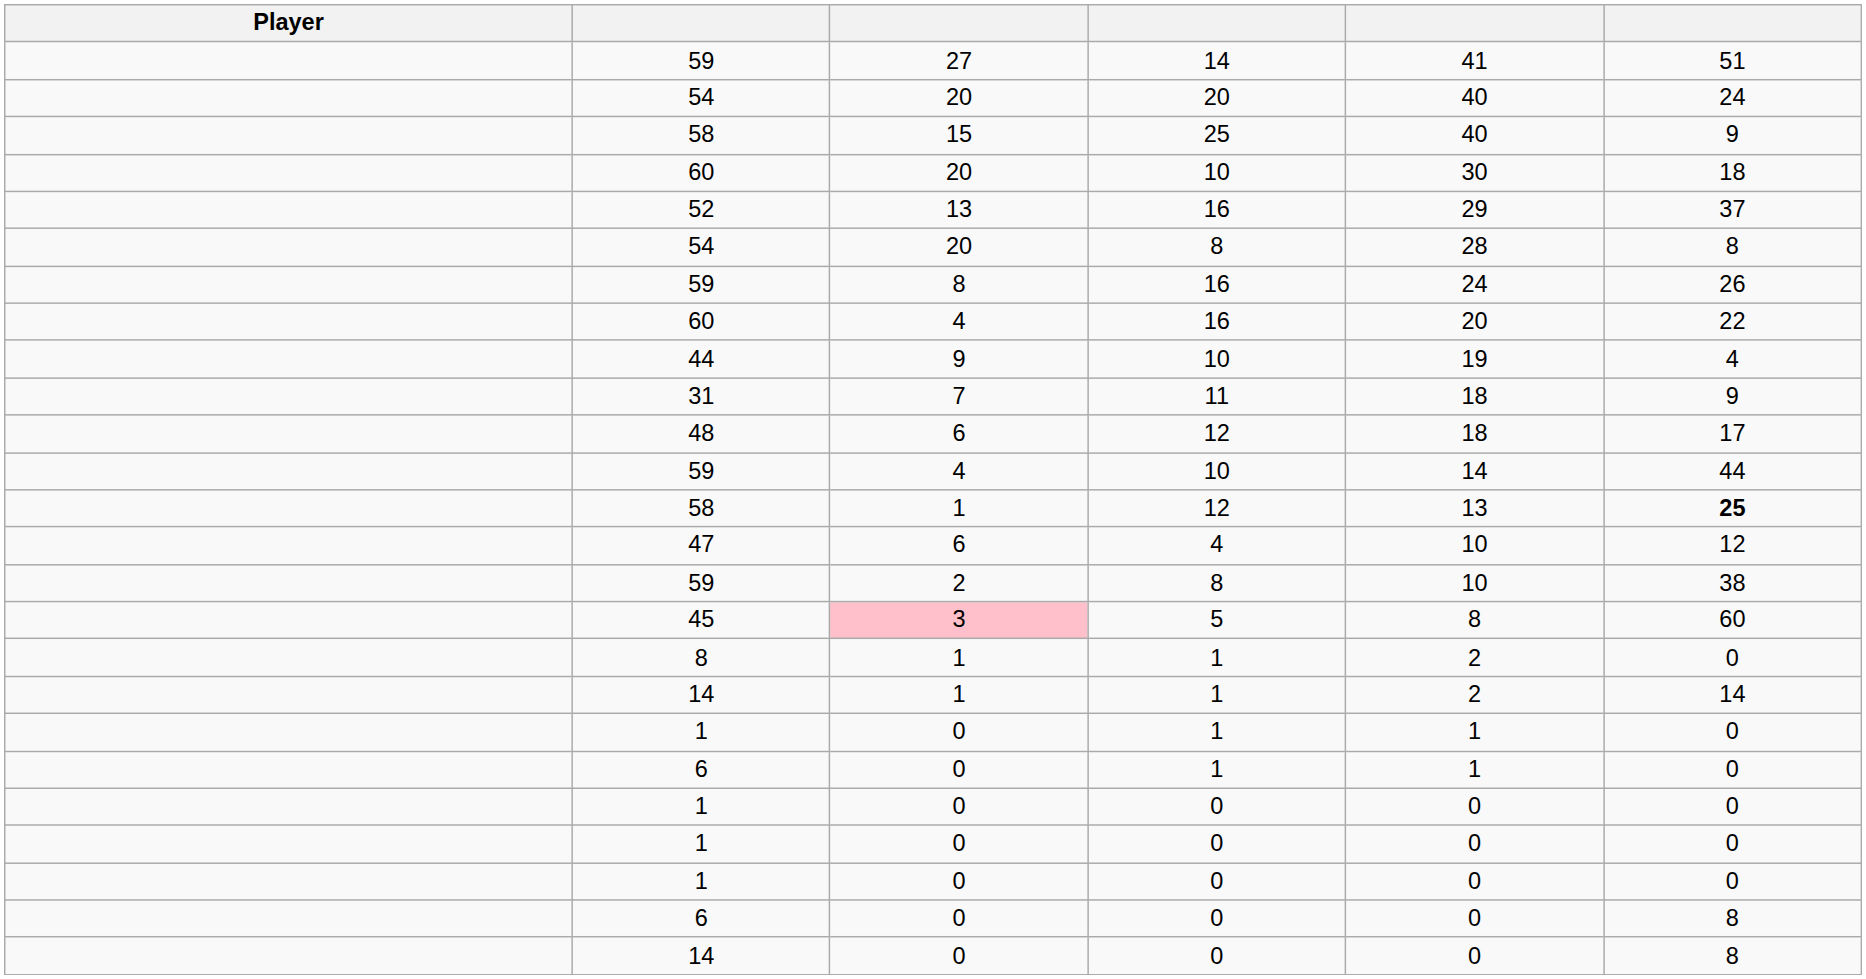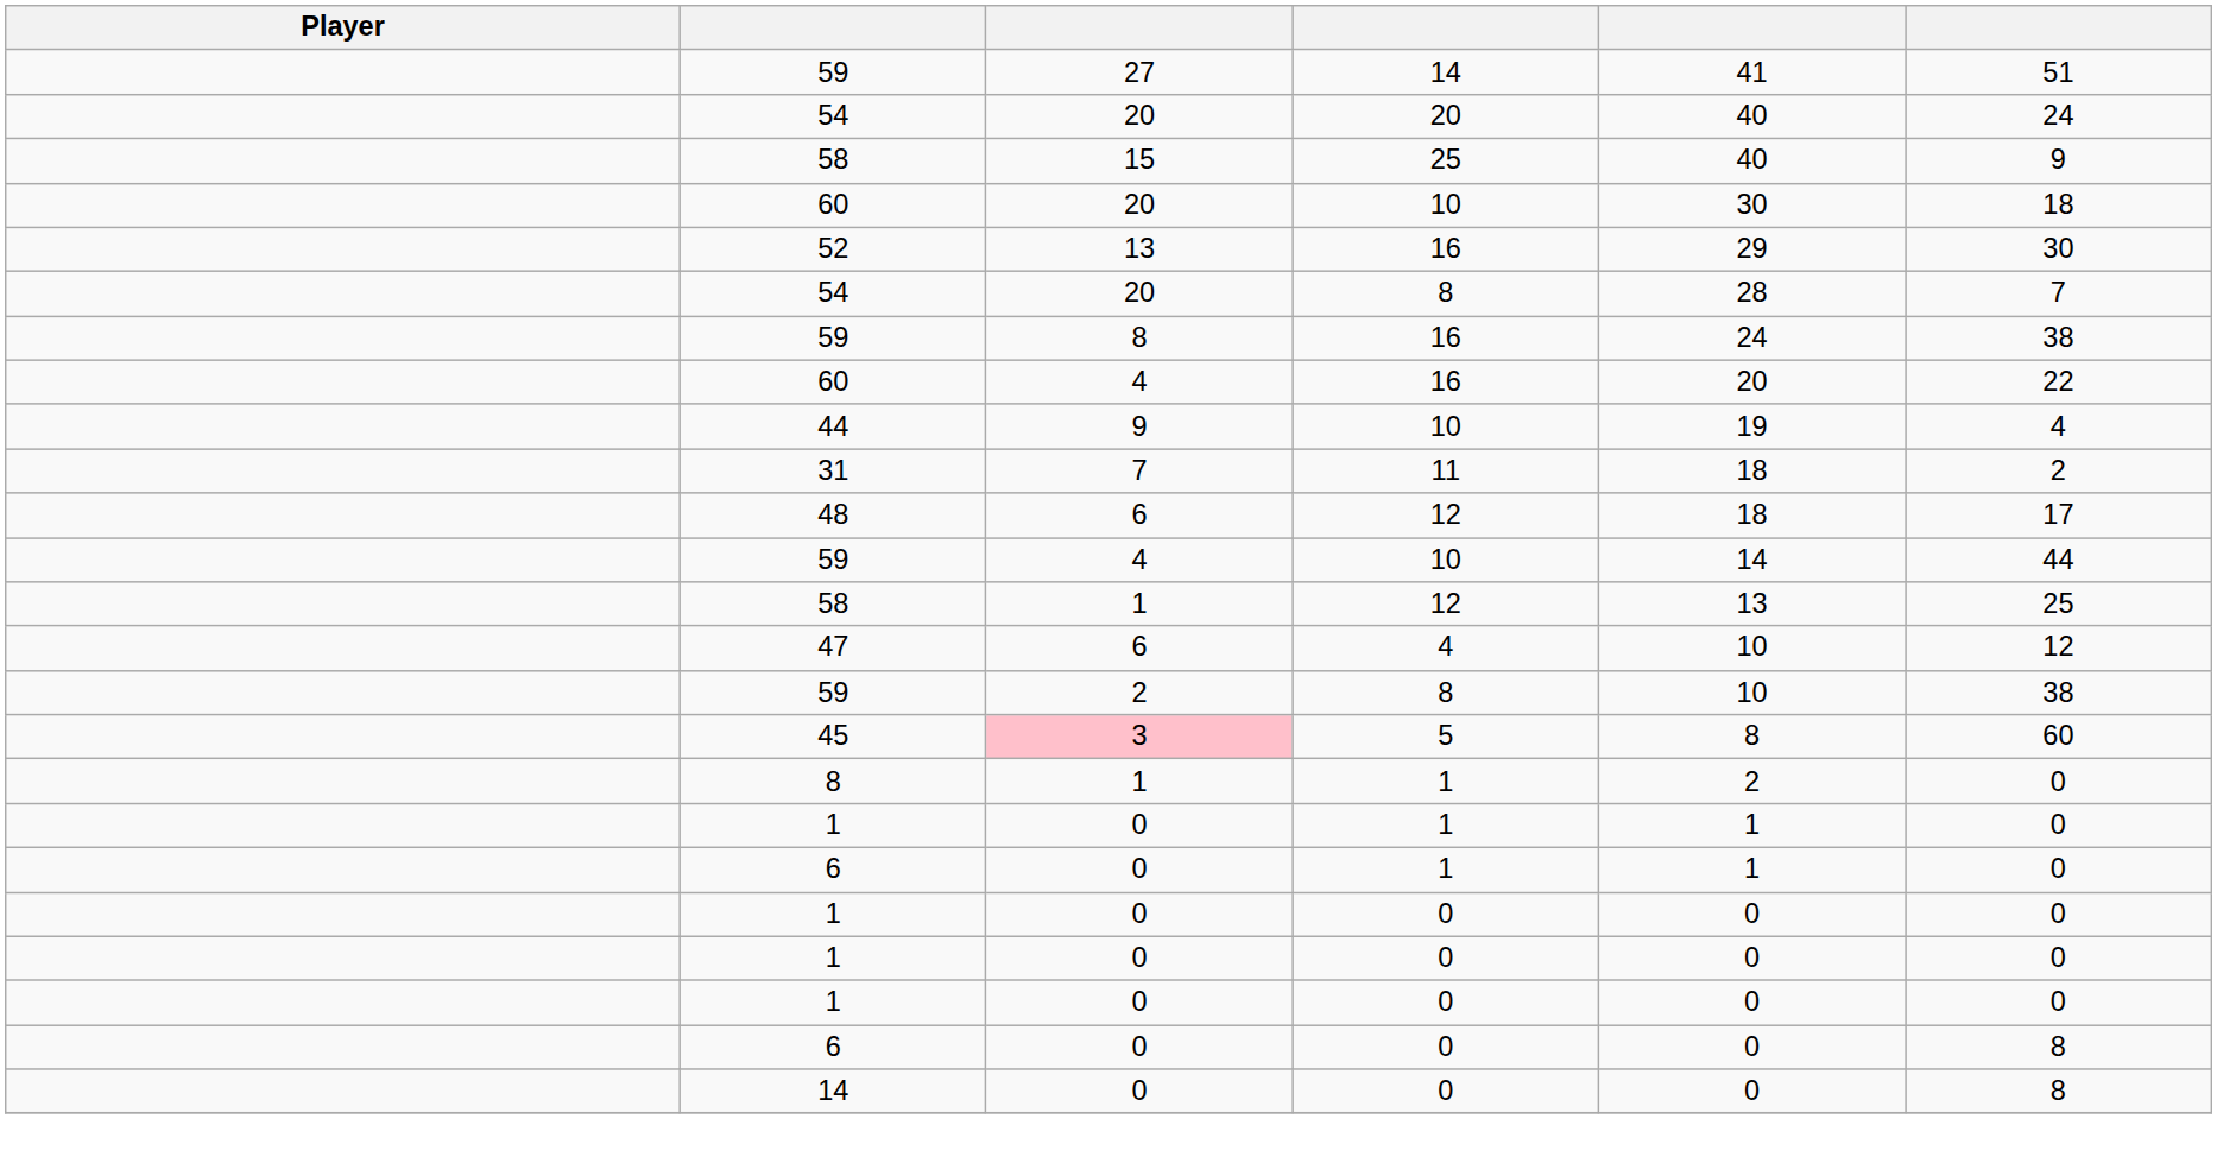 <table class="wikitable sortable" style="width:100%;">
 <tr align=center>
 <th>Player</th>
 <th></th>
 <th></th>
 <th></th>
 <th></th>
 <th></th>
 </tr>
 <tr align=center>
 <td></td>
 <td>59</td>
 <td>27</td>
 <td>14</td>
 <td>41</td>
 <td>51</td>
 </tr>
 <tr align=center>
 <td></td>
 <td>54</td>
 <td>20</td>
 <td>20</td>
 <td>40</td>
 <td>24</td>
 </tr>
 <tr align=center>
 <td></td>
 <td>58</td>
 <td>15</td>
 <td>25</td>
 <td>40</td>
 <td>9</td>
 </tr>
 <tr align=center>
 <td></td>
 <td>60</td>
 <td>20</td>
 <td>10</td>
 <td>30</td>
 <td>18</td>
 </tr>
 <tr align=center>
 <td></td>
 <td>52</td>
 <td>13</td>
 <td>16</td>
 <td>29</td>
-<td>37</td>
+<td>30</td>
 </tr>
 <tr align=center>
 <td></td>
 <td>54</td>
 <td>20</td>
 <td>8</td>
 <td>28</td>
-<td>8</td>
+<td>7</td>
 </tr>
 <tr align=center>
 <td></td>
 <td>59</td>
 <td>8</td>
 <td>16</td>
 <td>24</td>
-<td>26</td>
+<td>38</td>
 </tr>
 <tr align=center>
 <td></td>
 <td>60</td>
 <td>4</td>
 <td>16</td>
 <td>20</td>
 <td>22</td>
 </tr>
 <tr align=center>
 <td></td>
 <td>44</td>
 <td>9</td>
 <td>10</td>
 <td>19</td>
 <td>4</td>
 </tr>
 <tr align=center>
 <td></td>
 <td>31</td>
 <td>7</td>
 <td>11</td>
 <td>18</td>
-<td>9</td>
+<td>2</td>
 </tr>
 <tr align=center>
 <td></td>
 <td>48</td>
 <td>6</td>
 <td>12</td>
 <td>18</td>
 <td>17</td>
 </tr>
 <tr align=center>
 <td></td>
 <td>59</td>
 <td>4</td>
 <td>10</td>
 <td>14</td>
 <td>44</td>
 </tr>
 <tr align=center>
 <td></td>
 <td>58</td>
 <td>1</td>
 <td>12</td>
 <td>13</td>
-<td><strong>25</strong></td>
+<td>25</td>
 </tr>
 <tr align=center>
 <td></td>
 <td>47</td>
 <td>6</td>
 <td>4</td>
 <td>10</td>
 <td>12</td>
 </tr>
 <tr align=center>
 <td></td>
 <td>59</td>
 <td>2</td>
 <td>8</td>
 <td>10</td>
 <td>38</td>
 </tr>
 <tr align=center>
 <td></td>
 <td>45</td>
 <td style="background: pink;">3</td>
 <td>5</td>
 <td>8</td>
 <td>60</td>
 </tr>
 <tr align=center>
 <td></td>
 <td>8</td>
 <td>1</td>
 <td>1</td>
 <td>2</td>
 <td>0</td>
-</tr>
-<tr align=center>
-<td></td>
-<td>14</td>
-<td>1</td>
-<td>1</td>
-<td>2</td>
-<td>14</td>
 </tr>
 <tr align=center>
 <td></td>
 <td>1</td>
 <td>0</td>
 <td>1</td>
 <td>1</td>
 <td>0</td>
 </tr>
 <tr align=center>
 <td></td>
 <td>6</td>
 <td>0</td>
 <td>1</td>
 <td>1</td>
 <td>0</td>
 </tr>
 <tr align=center>
 <td></td>
 <td>1</td>
 <td>0</td>
 <td>0</td>
 <td>0</td>
 <td>0</td>
 </tr>
 <tr align=center>
 <td></td>
 <td>1</td>
 <td>0</td>
 <td>0</td>
 <td>0</td>
 <td>0</td>
 </tr>
 <tr align=center>
 <td></td>
 <td>1</td>
 <td>0</td>
 <td>0</td>
 <td>0</td>
 <td>0</td>
 </tr>
 <tr align=center>
 <td></td>
 <td>6</td>
 <td>0</td>
 <td>0</td>
 <td>0</td>
 <td>8</td>
 </tr>
 <tr align=center>
 <td></td>
 <td>14</td>
 <td>0</td>
 <td>0</td>
 <td>0</td>
 <td>8</td>
 </tr>
 <tr>
 </tr>
 </table>
